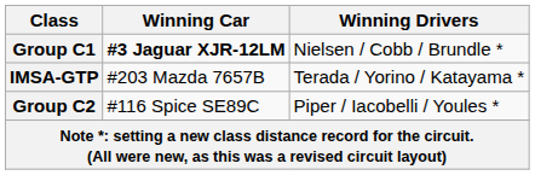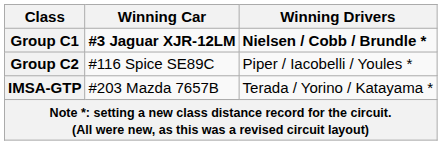 <table class="wikitable" style="font-size: 95%">
 <tr>
 <th>Class</th>
 <th>Winning Car</th>
 <th>Winning Drivers</th>
 </tr>
 <tr>
 <th>Group C1</th>
 <td><strong>#3 Jaguar XJR-12LM</strong></td>
-<td>Nielsen / Cobb / Brundle *</td>
+<td><strong>Nielsen / Cobb / Brundle *</strong></td>
+</tr>
+<tr>
+<th>Group C2</th>
+<td>#116 Spice SE89C</td>
+<td>Piper / Iacobelli / Youles *</td>
 </tr>
 <tr>
 <th>IMSA-GTP</th>
 <td>#203 Mazda 7657B</td>
 <td>Terada / Yorino / Katayama *</td>
 </tr>
 <tr>
-<th>Group C2</th>
-<td>#116 Spice SE89C</td>
-<td>Piper / Iacobelli / Youles *</td>
-</tr>
-<tr>
 <th colspan="3"><small><strong>Note *</strong>: setting a new class distance record for the circuit.<br>(All were new, as this was a revised circuit layout)</small></th>
 </tr>
 </table>
